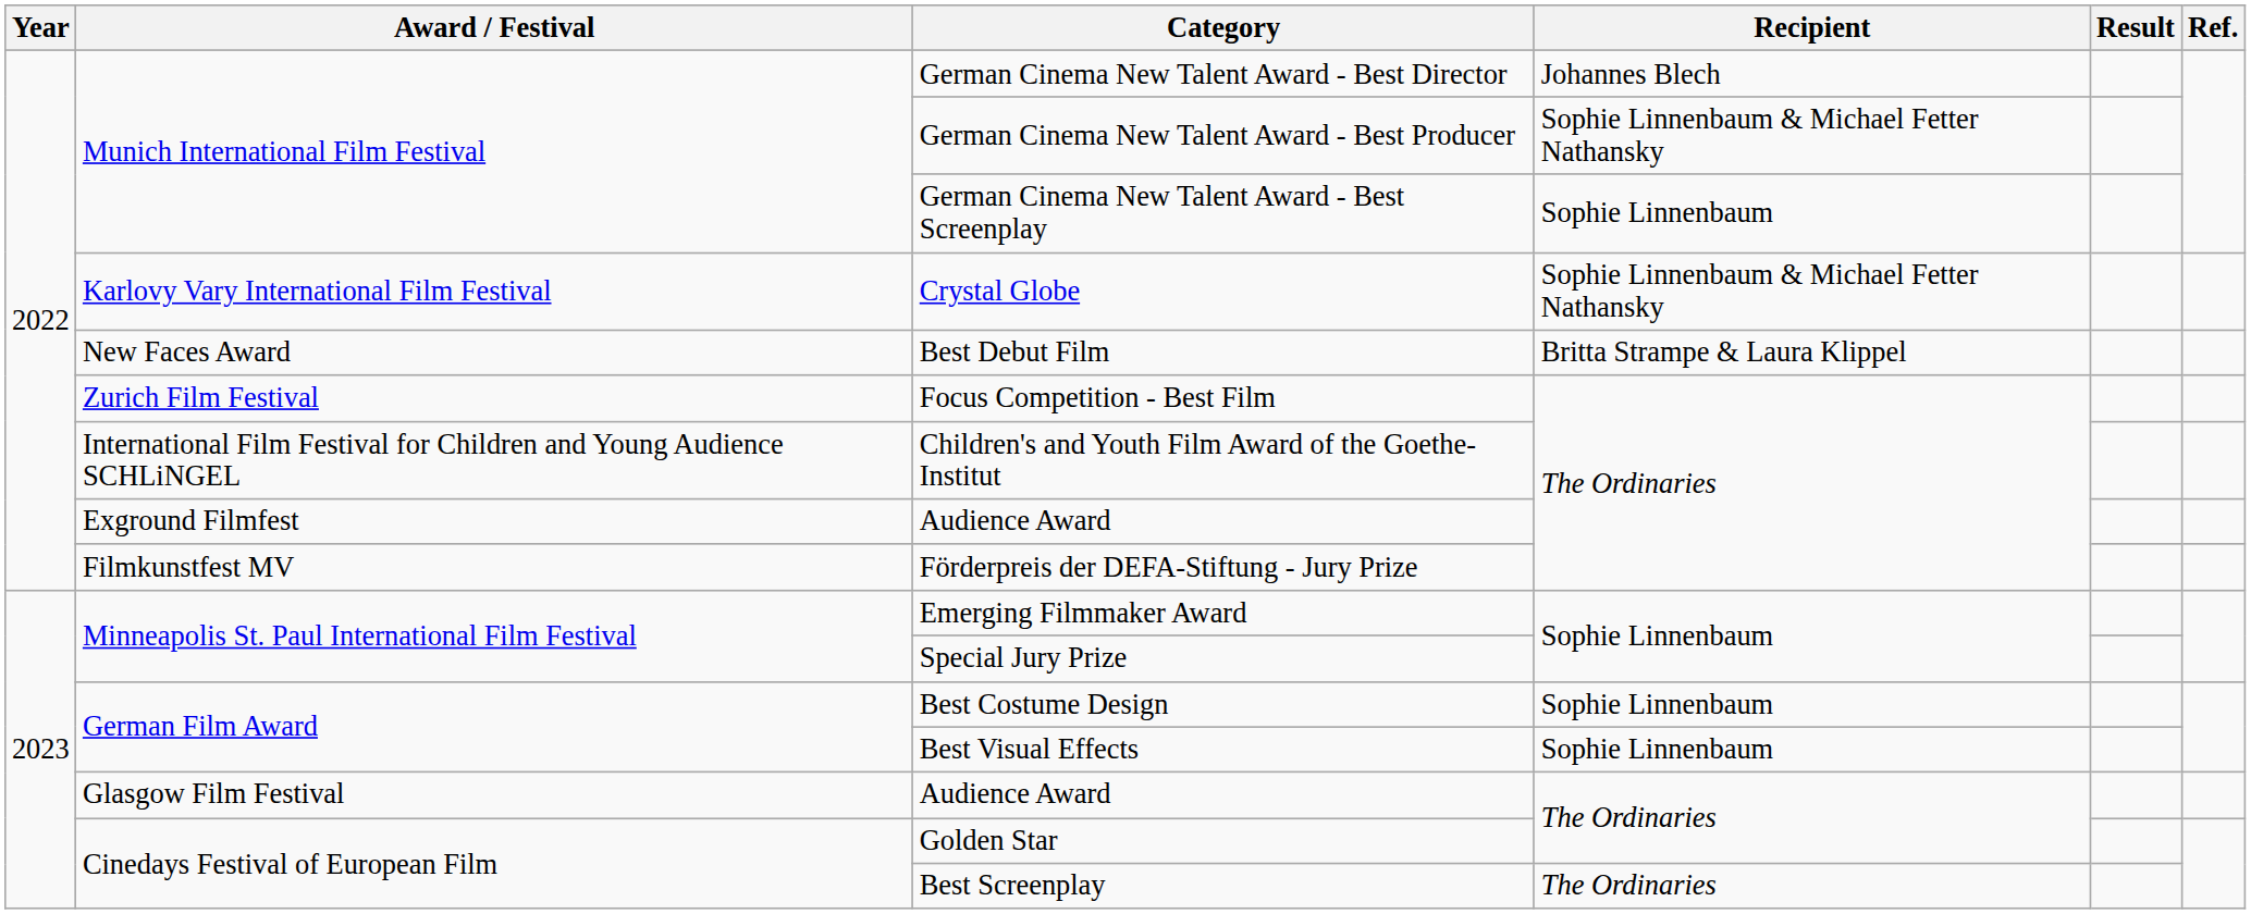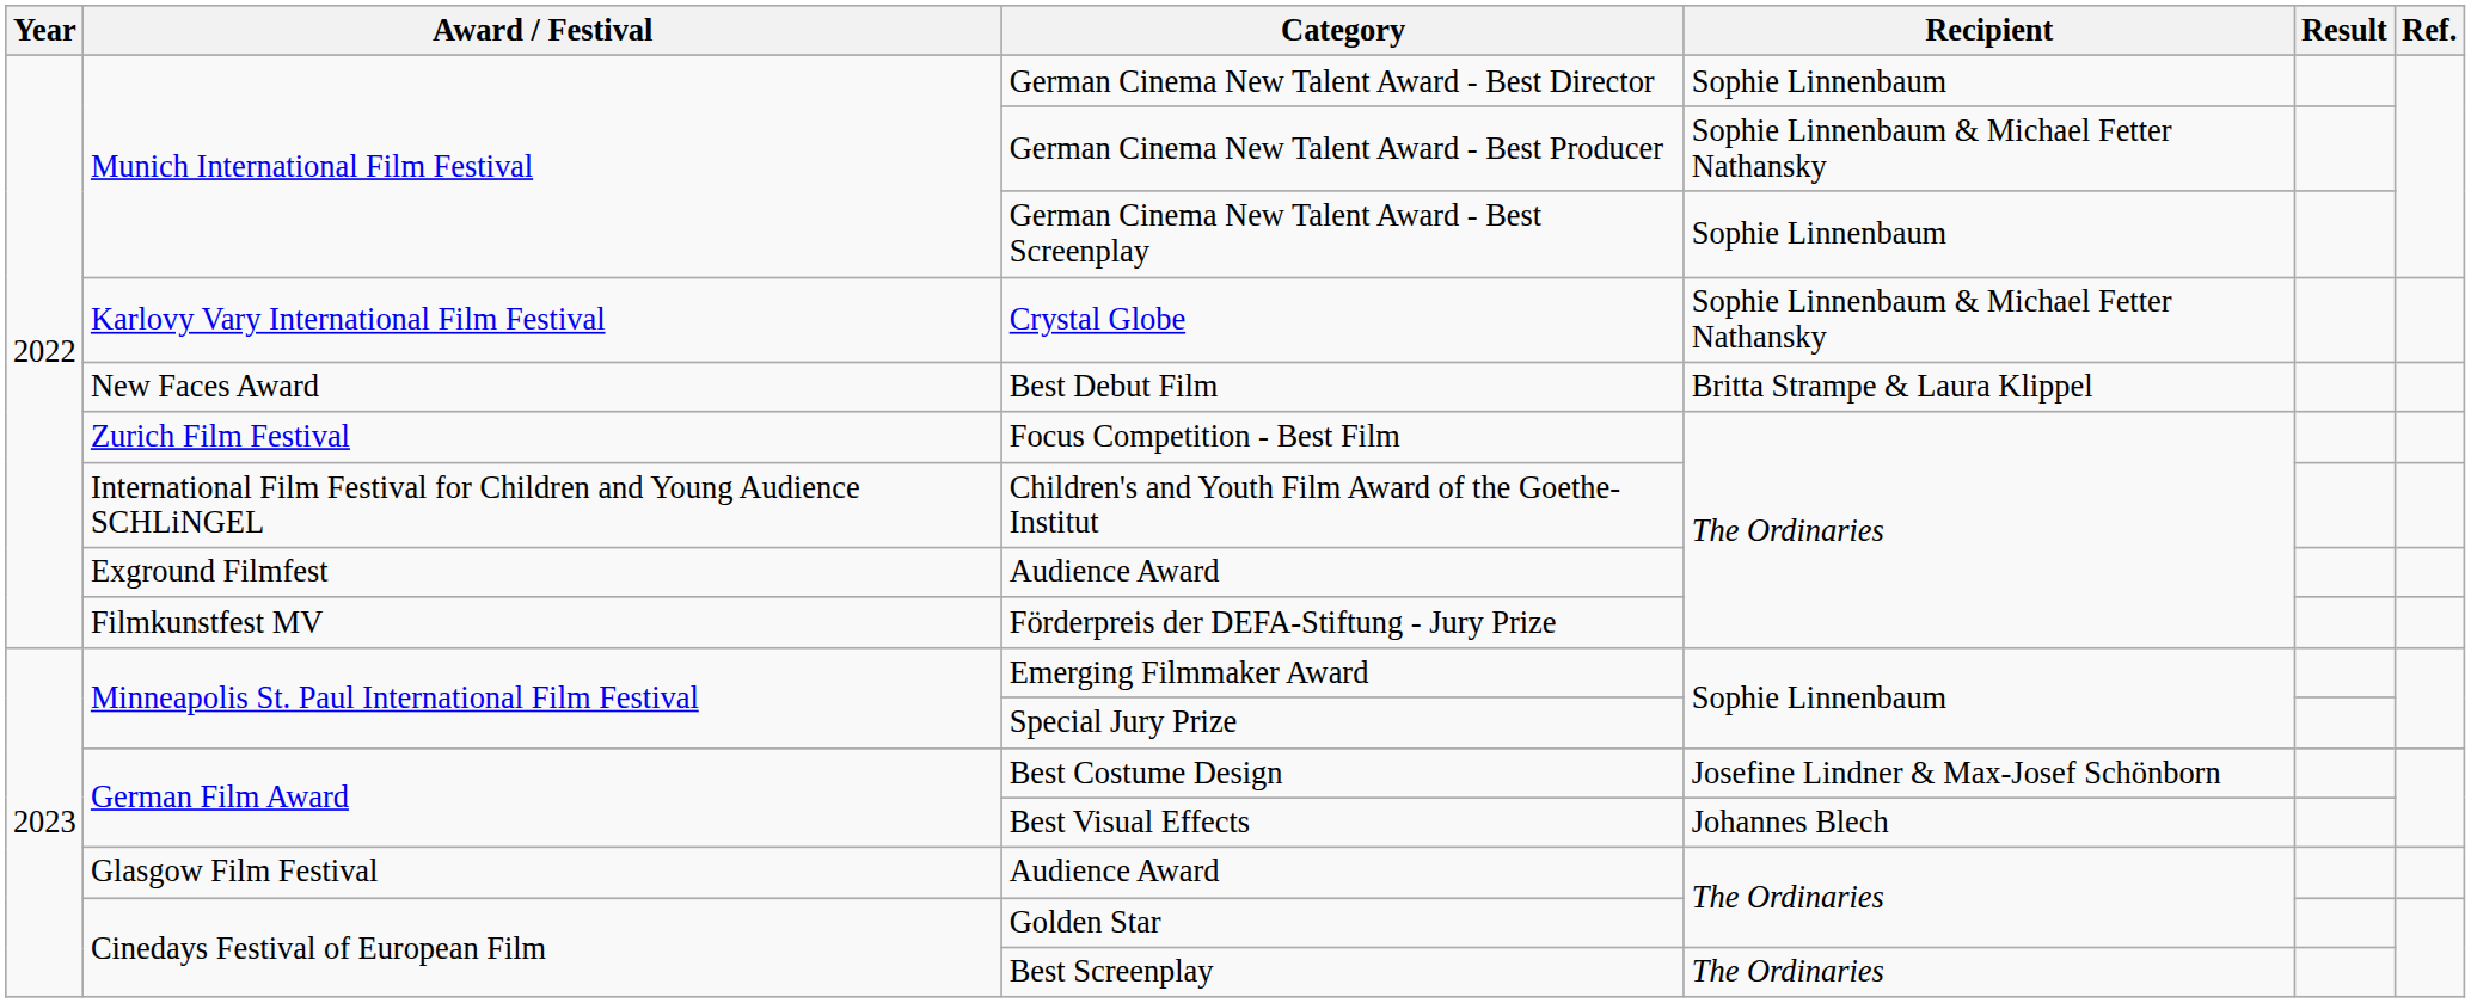 <table class="wikitable">
 <tr>
 <th>Year</th>
 <th>Award / Festival</th>
 <th>Category</th>
 <th>Recipient</th>
 <th>Result</th>
 <th>Ref.</th>
 </tr>
 <tr>
 <td rowspan="9">2022</td>
 <td rowspan="3"><a href='#'>Munich International Film Festival</a></td>
 <td>German Cinema New Talent Award - Best Director</td>
-<td>Johannes Blech</td>
+<td>Sophie Linnenbaum</td>
 <td></td>
 <td rowspan="3"></td>
 </tr>
 <tr>
 <td>German Cinema New Talent Award - Best Producer</td>
 <td>Sophie Linnenbaum & Michael Fetter Nathansky</td>
 <td></td>
 </tr>
 <tr>
 <td>German Cinema New Talent Award - Best Screenplay</td>
 <td>Sophie Linnenbaum</td>
 <td></td>
 </tr>
 <tr>
 <td><a href='#'>Karlovy Vary International Film Festival</a></td>
 <td><a href='#'>Crystal Globe</a></td>
 <td>Sophie Linnenbaum & Michael Fetter Nathansky</td>
 <td></td>
 <td></td>
 </tr>
 <tr>
 <td>New Faces Award</td>
 <td>Best Debut Film</td>
 <td>Britta Strampe & Laura Klippel</td>
 <td></td>
 <td></td>
 </tr>
 <tr>
 <td><a href='#'>Zurich Film Festival</a></td>
 <td>Focus Competition - Best Film</td>
 <td rowspan="4"><em>The Ordinaries</em></td>
 <td></td>
 <td></td>
 </tr>
 <tr>
 <td>International Film Festival for Children and Young Audience SCHLiNGEL</td>
 <td>Children's and Youth Film Award of the Goethe-Institut</td>
 <td></td>
 <td></td>
 </tr>
 <tr>
 <td>Exground Filmfest</td>
 <td>Audience Award</td>
 <td></td>
 <td></td>
 </tr>
 <tr>
 <td>Filmkunstfest MV</td>
 <td>Förderpreis der DEFA-Stiftung - Jury Prize</td>
 <td></td>
 <td></td>
 </tr>
 <tr>
 <td rowspan="7">2023</td>
 <td rowspan="2"><a href='#'>Minneapolis St. Paul International Film Festival</a></td>
 <td>Emerging Filmmaker Award</td>
 <td rowspan="2">Sophie Linnenbaum</td>
 <td></td>
 <td rowspan="2"></td>
 </tr>
 <tr>
 <td>Special Jury Prize</td>
 <td></td>
 </tr>
 <tr>
 <td rowspan="2"><a href='#'>German Film Award</a></td>
 <td>Best Costume Design</td>
-<td>Sophie Linnenbaum</td>
+<td>Josefine Lindner & Max-Josef Schönborn</td>
 <td></td>
 <td rowspan="2"></td>
 </tr>
 <tr>
 <td>Best Visual Effects</td>
-<td>Sophie Linnenbaum</td>
+<td>Johannes Blech</td>
 <td></td>
 </tr>
 <tr>
 <td>Glasgow Film Festival</td>
 <td>Audience Award</td>
 <td rowspan="2"><em>The Ordinaries</em></td>
 <td></td>
 <td></td>
 </tr>
 <tr>
 <td rowspan="2">Cinedays Festival of European Film</td>
 <td>Golden Star</td>
 <td></td>
 <td rowspan="2"></td>
 </tr>
 <tr>
 <td>Best Screenplay</td>
 <td><em>The Ordinaries</em></td>
 <td></td>
 </tr>
 </table>
